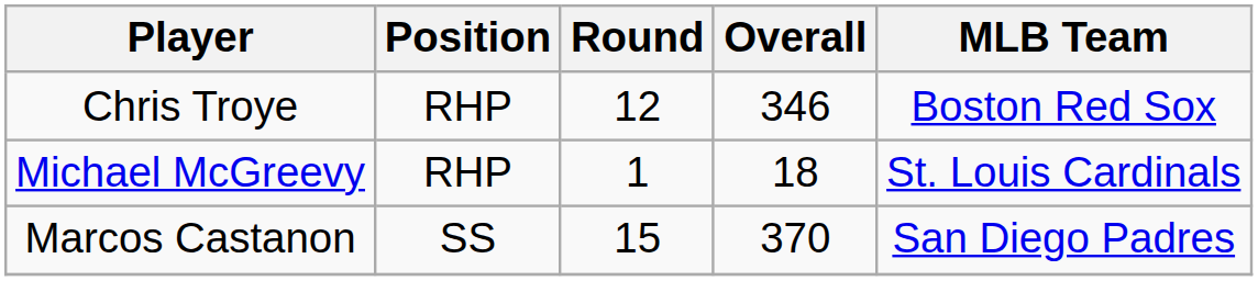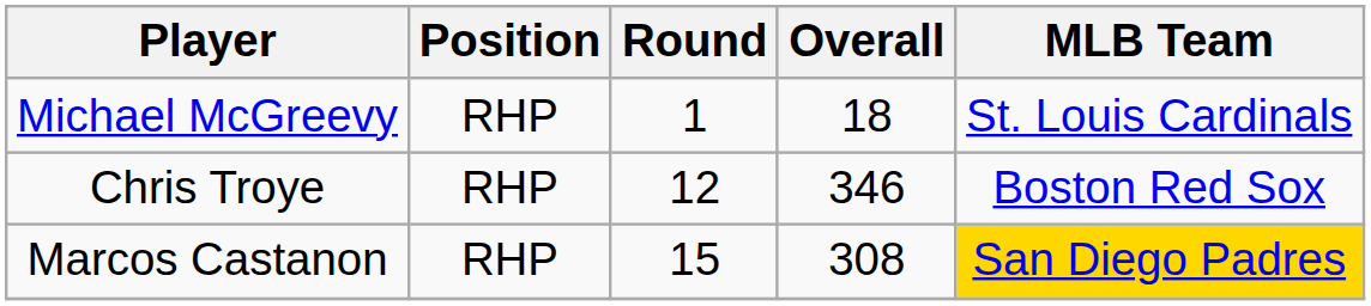 <table class="wikitable" style="text-align:center;">
 <tr>
 <th>Player</th>
 <th>Position</th>
 <th>Round</th>
 <th>Overall</th>
 <th>MLB Team</th>
 </tr>
 <tr>
+<td><a href='#'>Michael McGreevy</a></td>
+<td>RHP</td>
+<td>1</td>
+<td>18</td>
+<td><a href='#'>St. Louis Cardinals</a></td>
+</tr>
+<tr>
 <td>Chris Troye</td>
 <td>RHP</td>
 <td>12</td>
 <td>346</td>
 <td><a href='#'>Boston Red Sox</a></td>
 </tr>
 <tr>
-<td><a href='#'>Michael McGreevy</a></td>
+<td>Marcos Castanon</td>
 <td>RHP</td>
-<td>1</td>
-<td>18</td>
-<td><a href='#'>St. Louis Cardinals</a></td>
-</tr>
-<tr>
-<td>Marcos Castanon</td>
-<td>SS</td>
 <td>15</td>
-<td>370</td>
-<td><a href='#'>San Diego Padres</a></td>
+<td>308</td>
+<td style="background: gold;"><a href='#'>San Diego Padres</a></td>
 </tr>
 <tr>
 </tr>
 </table>
